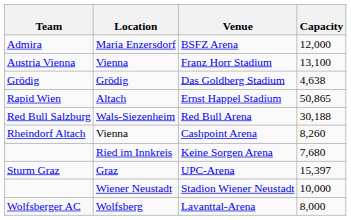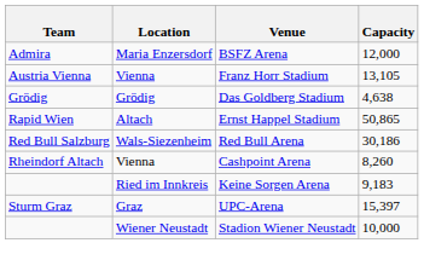 <table class="wikitable sortable">
 <tr>
 <th><br>Team</th>
 <th><br>Location</th>
 <th><br>Venue</th>
 <th><br>Capacity</th>
 </tr>
 <tr>
 <td><a href='#'>Admira</a></td>
 <td><a href='#'>Maria Enzersdorf</a></td>
 <td><a href='#'>BSFZ Arena</a></td>
 <td>12,000</td>
 </tr>
 <tr>
 <td><a href='#'>Austria Vienna</a></td>
 <td><a href='#'>Vienna</a></td>
 <td><a href='#'>Franz Horr Stadium</a></td>
-<td>13,100</td>
+<td>13,105</td>
 </tr>
 <tr>
 <td><a href='#'>Grödig</a></td>
 <td><a href='#'>Grödig</a></td>
 <td><a href='#'>Das Goldberg Stadium</a></td>
 <td>4,638</td>
 </tr>
 <tr>
 <td><a href='#'>Rapid Wien</a></td>
 <td><a href='#'>Altach</a></td>
 <td><a href='#'>Ernst Happel Stadium</a></td>
 <td>50,865</td>
 </tr>
 <tr>
 <td><a href='#'>Red Bull Salzburg</a></td>
 <td><a href='#'>Wals-Siezenheim</a></td>
 <td><a href='#'>Red Bull Arena</a></td>
-<td>30,188</td>
+<td>30,186</td>
 </tr>
 <tr>
 <td><a href='#'>Rheindorf Altach</a></td>
 <td>Vienna</td>
 <td><a href='#'>Cashpoint Arena</a></td>
 <td>8,260</td>
 </tr>
 <tr>
 <td></td>
 <td><a href='#'>Ried im Innkreis</a></td>
 <td><a href='#'>Keine Sorgen Arena</a></td>
-<td>7,680</td>
+<td>9,183</td>
 </tr>
 <tr>
 <td><a href='#'>Sturm Graz</a></td>
 <td><a href='#'>Graz</a></td>
 <td><a href='#'>UPC-Arena</a></td>
 <td>15,397</td>
 </tr>
 <tr>
 <td></td>
 <td><a href='#'>Wiener Neustadt</a></td>
 <td><a href='#'>Stadion Wiener Neustadt</a></td>
 <td>10,000</td>
 </tr>
-<tr>
-<td><a href='#'>Wolfsberger AC</a></td>
-<td><a href='#'>Wolfsberg</a></td>
-<td><a href='#'>Lavanttal-Arena</a></td>
-<td>8,000</td>
-</tr>
 </table>
